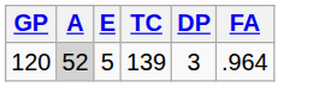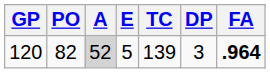 <table class="wikitable">
 <tr>
 <th><a href='#'>GP</a></th>
+<th><a href='#'>PO</a></th>
 <th><a href='#'>A</a></th>
 <th><a href='#'>E</a></th>
 <th><a href='#'>TC</a></th>
 <th><a href='#'>DP</a></th>
 <th><a href='#'>FA</a></th>
 </tr>
 <tr align=center>
 <td>120</td>
+<td>82</td>
 <td style="background: lightgrey;">52</td>
 <td>5</td>
 <td>139</td>
 <td>3</td>
-<td>.964</td>
+<td><strong>.964</strong></td>
 </tr>
 </table>
